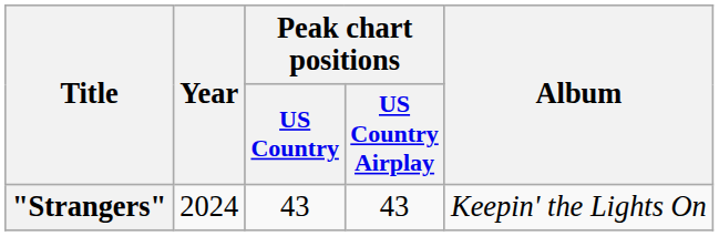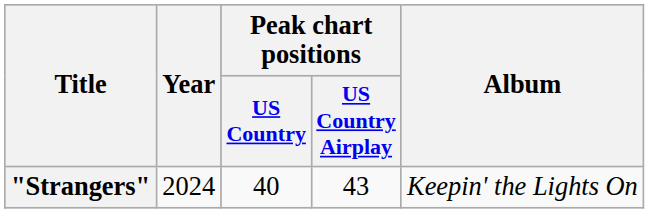 <table class="wikitable plainrowheaders" style="text-align:center;">
 <tr>
 <th scope="col" rowspan="2">Title</th>
 <th scope="col" rowspan="2">Year</th>
 <th scope="col" colspan="2">Peak chart positions</th>
 <th scope="col" rowspan="2">Album</th>
 </tr>
 <tr style="font-size:smaller;">
 <th scope="col" width="45"><a href='#'>US Country</a><br></th>
 <th scope="col" width="45"><a href='#'>US Country Airplay</a><br></th>
 </tr>
 <tr>
 <th scope="row">"Strangers"<br></th>
 <td>2024</td>
-<td>43</td>
+<td>40</td>
 <td>43</td>
 <td align="left"><em>Keepin' the Lights On</em></td>
 </tr>
 </table>
